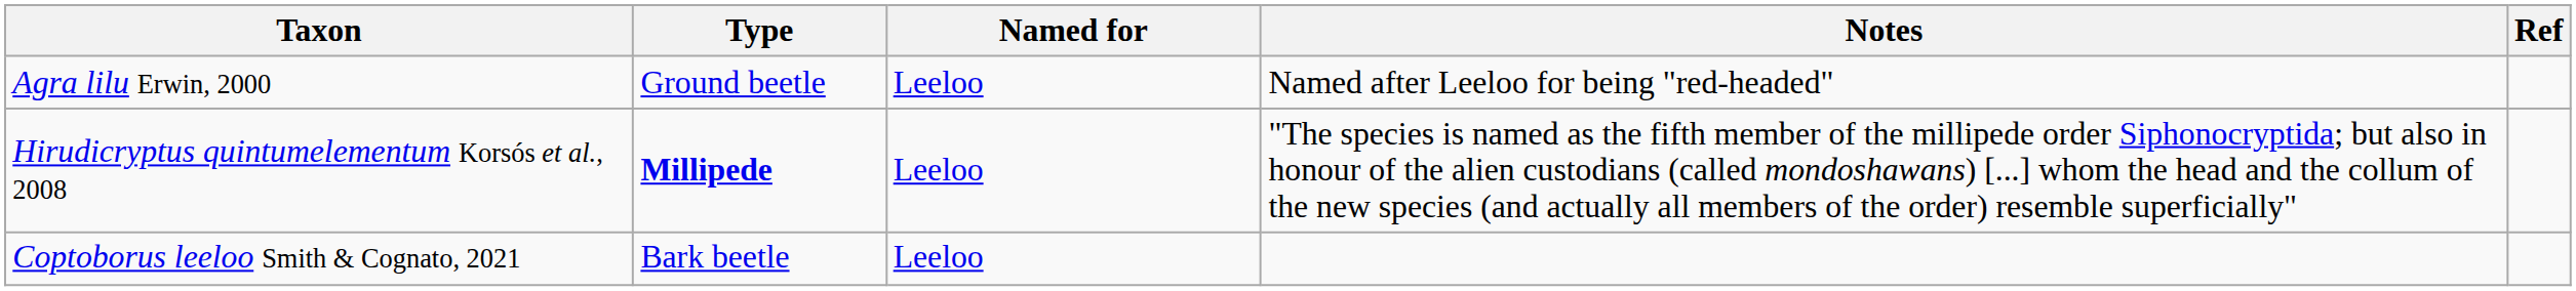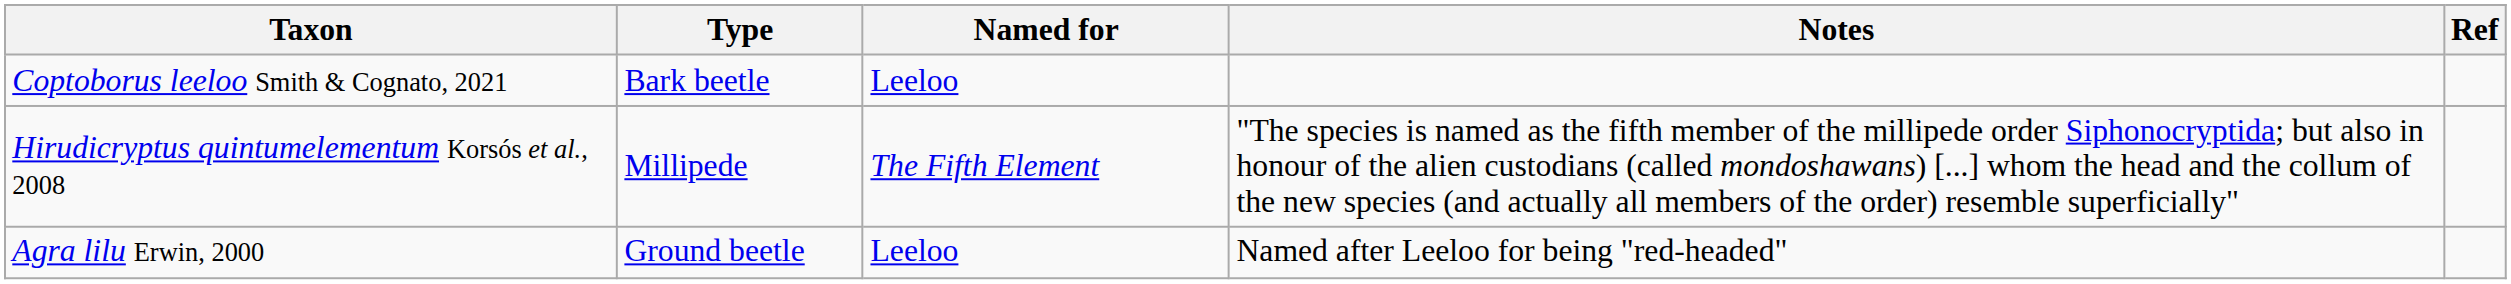 <table class="wikitable sortable" width="100%">
 <tr>
 <th style="width:25%;">Taxon</th>
 <th style="width:10%;">Type</th>
 <th style="width:15%;">Named for</th>
 <th style="width:50%;">Notes</th>
 <th class="unsortable">Ref</th>
 </tr>
 <tr>
+<td><em><a href='#'>Coptoborus leeloo</a></em> <small>Smith & Cognato, 2021</small></td>
+<td><a href='#'>Bark beetle</a></td>
+<td><a href='#'>Leeloo</a></td>
+<td></td>
+<td></td>
+</tr>
+<tr>
+<td><em><a href='#'>Hirudicryptus quintumelementum</a></em> <small>Korsós <em>et al.</em>, 2008</small></td>
+<td><a href='#'>Millipede</a></td>
+<td><em><a href='#'>The Fifth Element</a></em></td>
+<td>"The species is named as the fifth member of the millipede order <a href='#'>Siphonocryptida</a>; but also in honour of the alien custodians (called <em>mondoshawans</em>) [...] whom the head and the collum of the new species (and actually all members of the order) resemble superficially"</td>
+<td></td>
+</tr>
+<tr>
 <td><a href='#'><em>Agra lilu</em></a> <small>Erwin, 2000</small></td>
 <td><a href='#'>Ground beetle</a></td>
 <td><a href='#'>Leeloo</a></td>
 <td>Named after Leeloo for being "red-headed"</td>
 <td></td>
 </tr>
-<tr>
-<td><em><a href='#'>Hirudicryptus quintumelementum</a></em> <small>Korsós <em>et al.</em>, 2008</small></td>
-<td><strong><a href='#'>Millipede</a></strong></td>
-<td><a href='#'>Leeloo</a></td>
-<td>"The species is named as the fifth member of the millipede order <a href='#'>Siphonocryptida</a>; but also in honour of the alien custodians (called <em>mondoshawans</em>) [...] whom the head and the collum of the new species (and actually all members of the order) resemble superficially"</td>
-<td></td>
-</tr>
-<tr>
-<td><em><a href='#'>Coptoborus leeloo</a></em> <small>Smith & Cognato, 2021</small></td>
-<td><a href='#'>Bark beetle</a></td>
-<td><a href='#'>Leeloo</a></td>
-<td></td>
-<td></td>
-</tr>
 </table>
